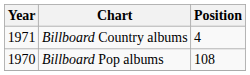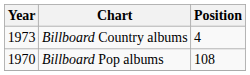 <table class="wikitable">
 <tr>
 <th>Year</th>
 <th>Chart</th>
 <th>Position</th>
 </tr>
 <tr>
-<td>1971</td>
+<td>1973</td>
 <td><em>Billboard</em> Country albums</td>
 <td>4</td>
 </tr>
 <tr>
 <td>1970</td>
 <td><em>Billboard</em> Pop albums</td>
 <td>108</td>
 </tr>
 <tr>
 </tr>
 </table>
